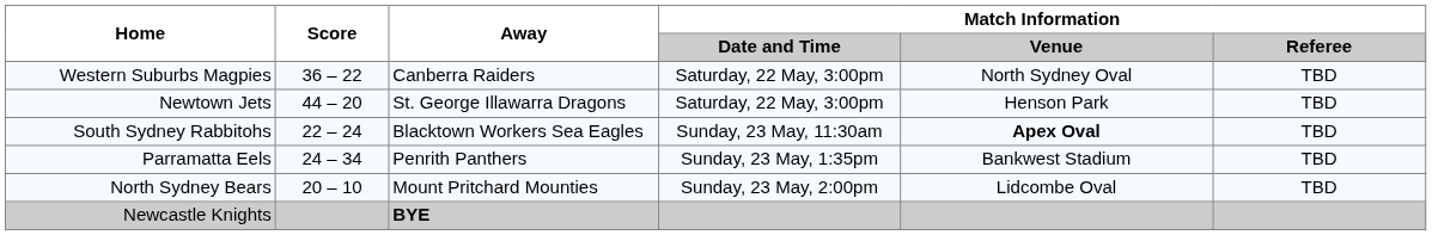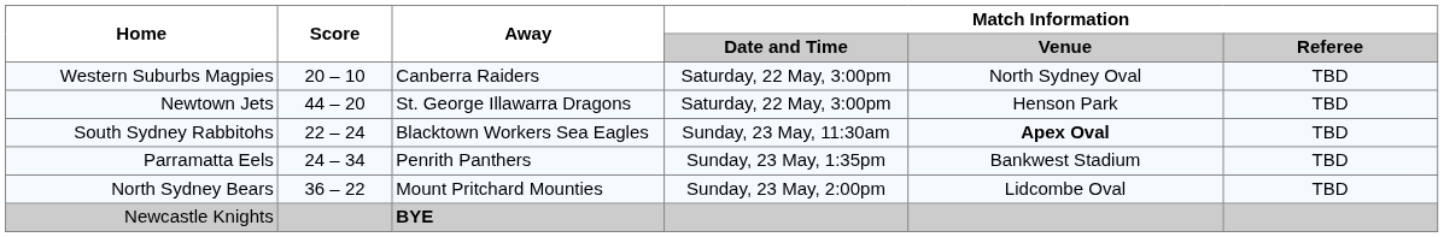 <table border="1" cellpadding="3" cellspacing="0" width="100%" style="border-collapse:collapse;  text-align:center;">
 <tr>
 <th rowspan="2" width="19%">Home</th>
 <th rowspan="2" width="8%">Score</th>
 <th rowspan="2" width="19%">Away</th>
 <th colspan="3">Match Information</th>
 </tr>
 <tr bgcolor="#CCCCCC">
 <th width="17%">Date and Time</th>
 <th width="22%">Venue</th>
 <th width="50%">Referee</th>
 </tr>
 <tr style="text-align:center; background:#f5faff;">
 <td align="right">Western Suburbs Magpies </td>
-<td>36 – 22</td>
+<td>20 – 10</td>
 <td align="left"> Canberra Raiders</td>
 <td>Saturday, 22 May, 3:00pm</td>
 <td>North Sydney Oval</td>
 <td>TBD</td>
 </tr>
 <tr style="text-align:center; background:#f5faff;">
 <td align="right">Newtown Jets </td>
 <td>44 – 20</td>
 <td align="left"> St. George Illawarra Dragons</td>
 <td>Saturday, 22 May, 3:00pm</td>
 <td>Henson Park</td>
 <td>TBD</td>
 </tr>
 <tr style="text-align:center; background:#f5faff;">
 <td align="right">South Sydney Rabbitohs </td>
 <td>22 – 24</td>
 <td align="left"> Blacktown Workers Sea Eagles</td>
 <td>Sunday, 23 May, 11:30am</td>
 <td><strong>Apex Oval</strong></td>
 <td>TBD</td>
 </tr>
 <tr style="text-align:center; background:#f5faff;">
 <td align="right">Parramatta Eels </td>
 <td>24 – 34</td>
 <td align="left"> Penrith Panthers</td>
 <td>Sunday, 23 May, 1:35pm</td>
 <td>Bankwest Stadium</td>
 <td>TBD</td>
 </tr>
 <tr style="text-align:center; background:#f5faff;">
 <td align="right">North Sydney Bears </td>
-<td>20 – 10</td>
+<td>36 – 22</td>
 <td align="left"> Mount Pritchard Mounties</td>
 <td>Sunday, 23 May, 2:00pm</td>
 <td>Lidcombe Oval</td>
 <td>TBD</td>
 </tr>
 <tr style="text-align:center; background:#CCCCCC;">
 <td align="right">Newcastle Knights </td>
 <td></td>
 <td align="left"><strong>BYE</strong></td>
 <td></td>
 <td></td>
 <td></td>
 </tr>
 </table>
